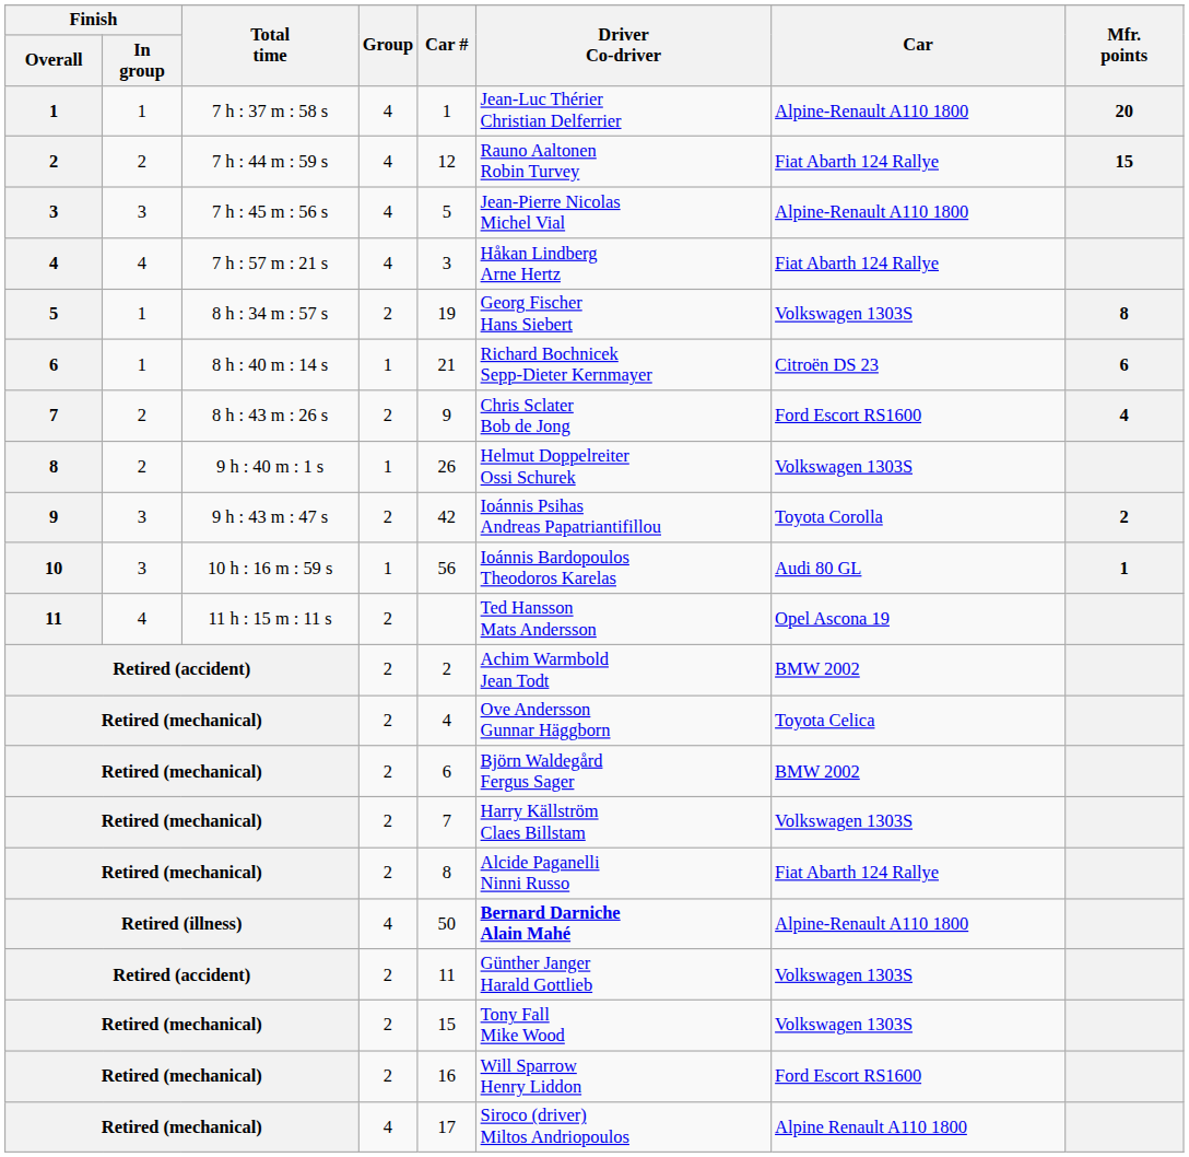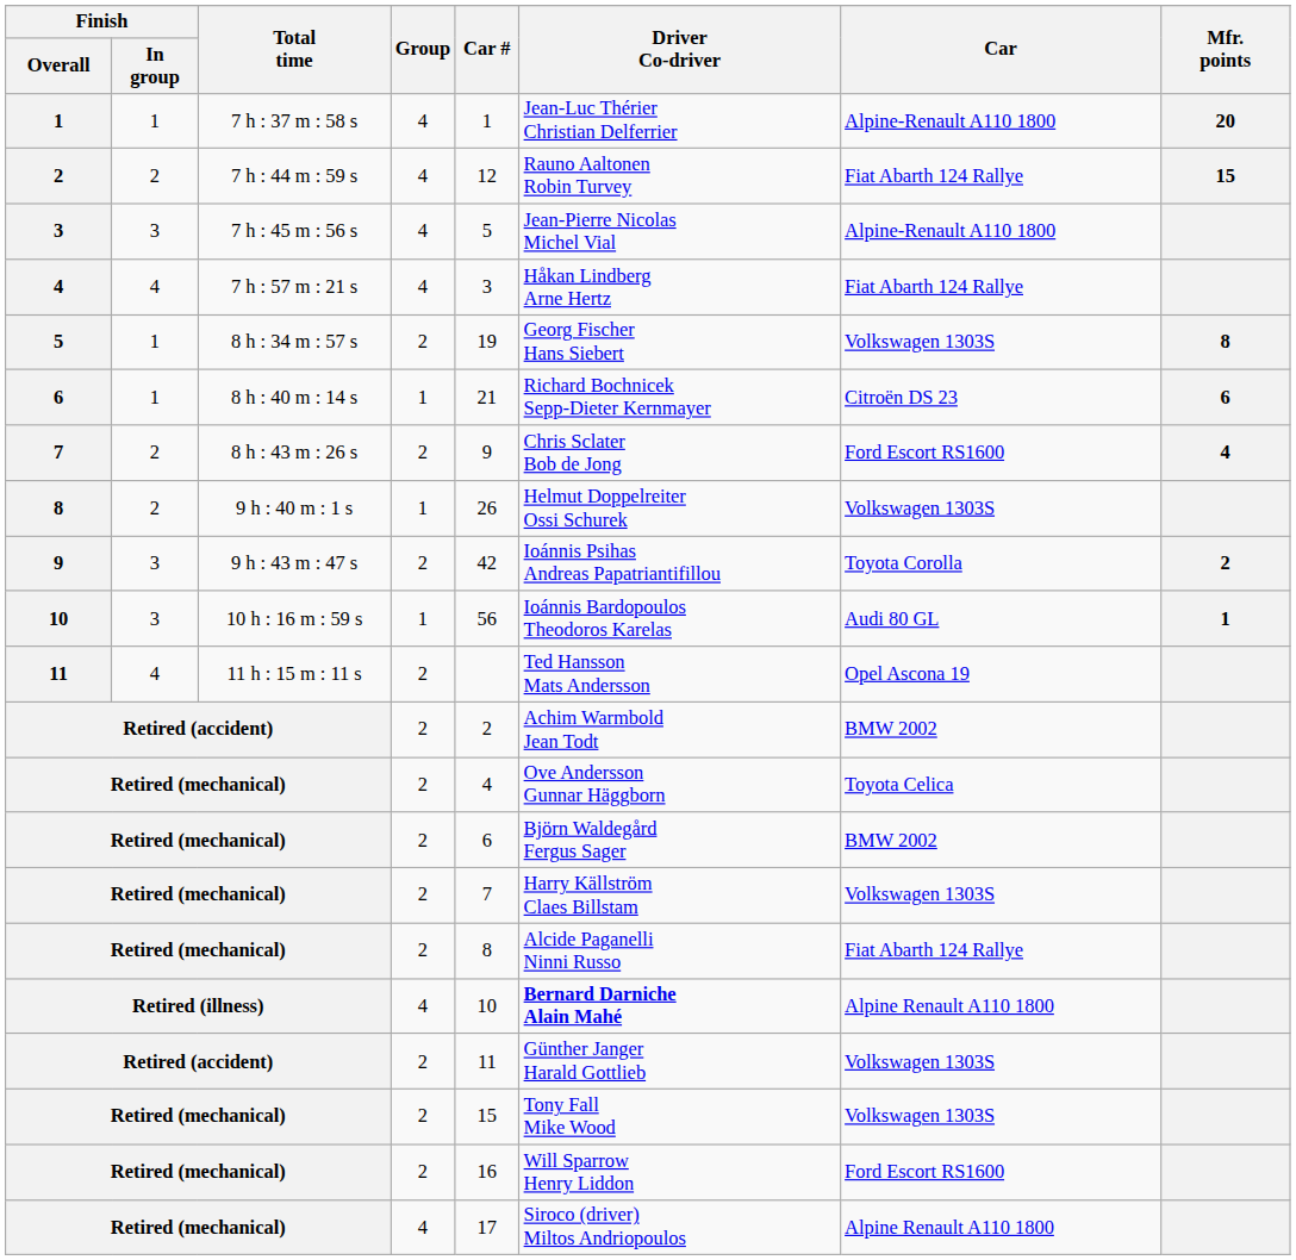 <table class="wikitable" style="font-size:90%;">
 <tr>
 </tr>
 <tr style="background:#efefef;">
 <th width=15% colspan=2>Finish</th>
 <th width=15% rowspan=2>Total<br>time</th>
 <th width=5% rowspan=2>Group</th>
 <th width=5% rowspan=2>Car #</th>
 <th width=25% rowspan=2>Driver<br>Co-driver</th>
 <th width=25% rowspan=2>Car</th>
 <th width=10% rowspan=2>Mfr.<br>points</th>
 </tr>
 <tr>
 <th>Overall</th>
 <th>In<br>group</th>
 </tr>
 <tr align=center>
 <th>1</th>
 <td>1</td>
 <td>7 h : 37 m : 58 s</td>
 <td>4</td>
 <td>1</td>
 <td align=left> <a href='#'>Jean-Luc Thérier</a><br> <a href='#'>Christian Delferrier</a></td>
 <td align=left> <a href='#'>Alpine-Renault A110 1800</a></td>
 <th>20</th>
 </tr>
 <tr align=center>
 <th>2</th>
 <td>2</td>
 <td>7 h : 44 m : 59 s</td>
 <td>4</td>
 <td>12</td>
 <td align=left> <a href='#'>Rauno Aaltonen</a><br> <a href='#'>Robin Turvey</a></td>
 <td align=left> <a href='#'>Fiat Abarth 124 Rallye</a></td>
 <th>15</th>
 </tr>
 <tr align=center>
 <th>3</th>
 <td>3</td>
 <td>7 h : 45 m : 56 s</td>
 <td>4</td>
 <td>5</td>
 <td align=left> <a href='#'>Jean-Pierre Nicolas</a><br> <a href='#'>Michel Vial</a></td>
 <td align=left> <a href='#'>Alpine-Renault A110 1800</a></td>
 <th></th>
 </tr>
 <tr align=center>
 <th>4</th>
 <td>4</td>
 <td>7 h : 57 m : 21 s</td>
 <td>4</td>
 <td>3</td>
 <td align=left> <a href='#'>Håkan Lindberg</a><br> <a href='#'>Arne Hertz</a></td>
 <td align=left> <a href='#'>Fiat Abarth 124 Rallye</a></td>
 <th></th>
 </tr>
 <tr align=center>
 <th>5</th>
 <td>1</td>
 <td>8 h : 34 m : 57 s</td>
 <td>2</td>
 <td>19</td>
 <td align=left> <a href='#'>Georg Fischer</a><br> <a href='#'>Hans Siebert</a></td>
 <td align=left> <a href='#'>Volkswagen 1303S</a></td>
 <th>8</th>
 </tr>
 <tr align=center>
 <th>6</th>
 <td>1</td>
 <td>8 h : 40 m : 14 s</td>
 <td>1</td>
 <td>21</td>
 <td align=left> <a href='#'>Richard Bochnicek</a><br> <a href='#'>Sepp-Dieter Kernmayer</a></td>
 <td align=left> <a href='#'>Citroën DS 23</a></td>
 <th>6</th>
 </tr>
 <tr align=center>
 <th>7</th>
 <td>2</td>
 <td>8 h : 43 m : 26 s</td>
 <td>2</td>
 <td>9</td>
 <td align=left> <a href='#'>Chris Sclater</a><br> <a href='#'>Bob de Jong</a></td>
 <td align=left> <a href='#'>Ford Escort RS1600</a></td>
 <th>4</th>
 </tr>
 <tr align=center>
 <th>8</th>
 <td>2</td>
 <td>9 h : 40 m : 1 s</td>
 <td>1</td>
 <td>26</td>
 <td align=left> <a href='#'>Helmut Doppelreiter</a><br> <a href='#'>Ossi Schurek</a></td>
 <td align=left> <a href='#'>Volkswagen 1303S</a></td>
 <th></th>
 </tr>
 <tr align=center>
 <th>9</th>
 <td>3</td>
 <td>9 h : 43 m : 47 s</td>
 <td>2</td>
 <td>42</td>
 <td align=left> <a href='#'>Ioánnis Psihas</a><br> <a href='#'>Andreas Papatriantifillou</a></td>
 <td align=left> <a href='#'>Toyota Corolla</a></td>
 <th>2</th>
 </tr>
 <tr align=center>
 <th>10</th>
 <td>3</td>
 <td>10 h : 16 m : 59 s</td>
 <td>1</td>
 <td>56</td>
 <td align=left> <a href='#'>Ioánnis Bardopoulos</a><br> <a href='#'>Theodoros Karelas</a></td>
 <td align=left> <a href='#'>Audi 80 GL</a></td>
 <th>1</th>
 </tr>
 <tr align=center>
 <th>11</th>
 <td>4</td>
 <td>11 h : 15 m : 11 s</td>
 <td>2</td>
 <td></td>
 <td align=left> <a href='#'>Ted Hansson</a><br> <a href='#'>Mats Andersson</a></td>
 <td align=left> <a href='#'>Opel Ascona 19</a></td>
 <th></th>
 </tr>
 <tr align=center>
 <th colspan=3>Retired (accident)</th>
 <td>2</td>
 <td>2</td>
 <td align=left> <a href='#'>Achim Warmbold</a><br> <a href='#'>Jean Todt</a></td>
 <td align=left> <a href='#'>BMW 2002</a></td>
 <th></th>
 </tr>
 <tr align=center>
 <th colspan=3>Retired (mechanical)</th>
 <td>2</td>
 <td>4</td>
 <td align=left> <a href='#'>Ove Andersson</a><br> <a href='#'>Gunnar Häggborn</a></td>
 <td align=left> <a href='#'>Toyota Celica</a></td>
 <th></th>
 </tr>
 <tr align=center>
 <th colspan=3>Retired (mechanical)</th>
 <td>2</td>
 <td>6</td>
 <td align=left> <a href='#'>Björn Waldegård</a><br> <a href='#'>Fergus Sager</a></td>
 <td align=left> <a href='#'>BMW 2002</a></td>
 <th></th>
 </tr>
 <tr align=center>
 <th colspan=3>Retired (mechanical)</th>
 <td>2</td>
 <td>7</td>
 <td align=left> <a href='#'>Harry Källström</a><br> <a href='#'>Claes Billstam</a></td>
 <td align=left> <a href='#'>Volkswagen 1303S</a></td>
 <th></th>
 </tr>
 <tr align=center>
 <th colspan=3>Retired (mechanical)</th>
 <td>2</td>
 <td>8</td>
 <td align=left> <a href='#'>Alcide Paganelli</a><br> <a href='#'>Ninni Russo</a></td>
 <td align=left> <a href='#'>Fiat Abarth 124 Rallye</a></td>
 <th></th>
 </tr>
 <tr align=center>
 <th colspan=3>Retired (illness)</th>
 <td>4</td>
-<td>50</td>
+<td>10</td>
 <td align=left><strong> <a href='#'>Bernard Darniche</a><br> <a href='#'>Alain Mahé</a></strong></td>
-<td align=left> <a href='#'>Alpine-Renault A110 1800</a></td>
+<td align=left> <a href='#'>Alpine Renault A110 1800</a></td>
 <th></th>
 </tr>
 <tr align=center>
 <th colspan=3>Retired (accident)</th>
 <td>2</td>
 <td>11</td>
 <td align=left> <a href='#'>Günther Janger</a><br> <a href='#'>Harald Gottlieb</a></td>
 <td align=left> <a href='#'>Volkswagen 1303S</a></td>
 <th></th>
 </tr>
 <tr align=center>
 <th colspan=3>Retired (mechanical)</th>
 <td>2</td>
 <td>15</td>
 <td align=left> <a href='#'>Tony Fall</a><br> <a href='#'>Mike Wood</a></td>
 <td align=left> <a href='#'>Volkswagen 1303S</a></td>
 <th></th>
 </tr>
 <tr align=center>
 <th colspan=3>Retired (mechanical)</th>
 <td>2</td>
 <td>16</td>
 <td align=left> <a href='#'>Will Sparrow</a><br> <a href='#'>Henry Liddon</a></td>
 <td align=left> <a href='#'>Ford Escort RS1600</a></td>
 <th></th>
 </tr>
 <tr align=center>
 <th colspan=3>Retired (mechanical)</th>
 <td>4</td>
 <td>17</td>
 <td align=left> <a href='#'>Siroco (driver)</a><br> <a href='#'>Miltos Andriopoulos</a></td>
 <td align=left> <a href='#'>Alpine Renault A110 1800</a></td>
 <th></th>
 </tr>
 </table>
